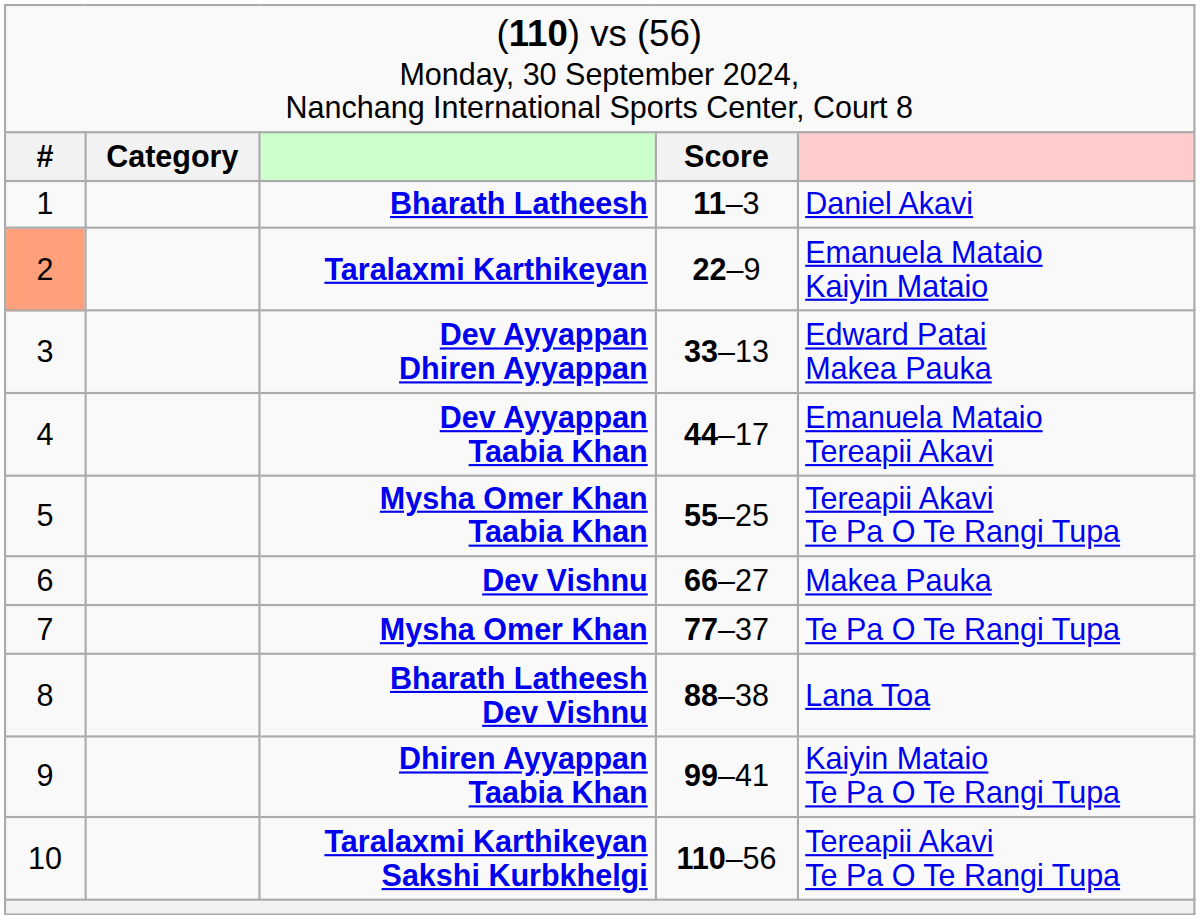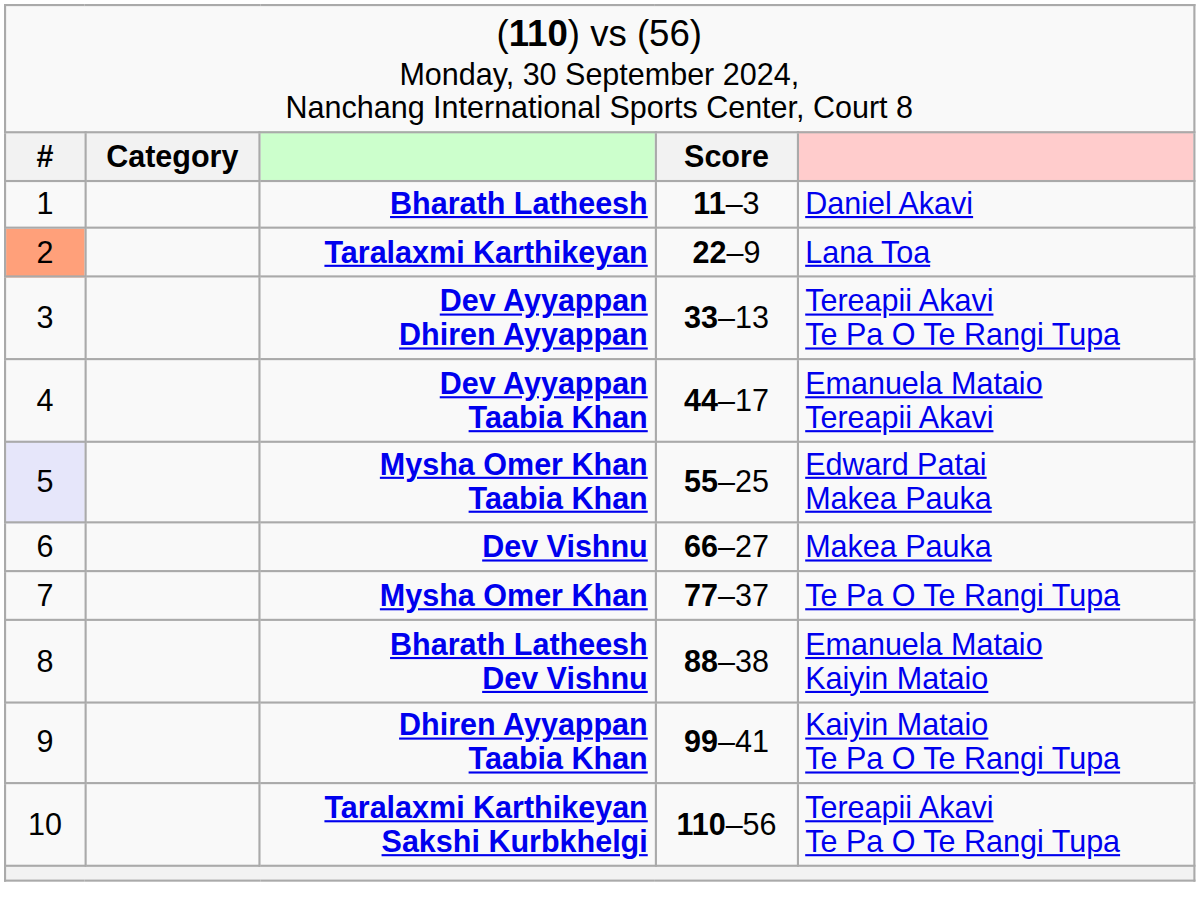 <table class="wikitable mw-collapsible mw-collapsed" style="font-size:90%; text-align:center" width="90%">
 <tr>
 <td colspan="5"><big>(<strong>110</strong>) <strong></strong> vs  (56)</big><br>Monday, 30 September 2024, <br>Nanchang International Sports Center, Court 8</td>
 </tr>
 <tr>
 <th width="25">#</th>
 <th width="50">Category</th>
 <th style="background-color:#CCFFCC" width="150"></th>
 <th width="50">Score<br></th>
 <th style="background-color:#FFCCCC" width="150"></th>
 </tr>
 <tr>
 <td>1</td>
 <td></td>
 <td align="right"><strong><a href='#'>Bharath Latheesh</a> </strong></td>
 <td><strong>11</strong>–3<br></td>
 <td align="left"> <a href='#'>Daniel Akavi</a></td>
 </tr>
 <tr>
 <td style="background: lightsalmon;">2</td>
 <td></td>
 <td align="right"><strong><a href='#'>Taralaxmi Karthikeyan</a> </strong></td>
 <td><strong>22</strong>–9<br></td>
-<td align="left"> <a href='#'>Emanuela Mataio</a><br> <a href='#'>Kaiyin Mataio</a></td>
+<td align="left"> <a href='#'>Lana Toa</a></td>
 </tr>
 <tr>
 <td>3</td>
 <td></td>
 <td align="right"><strong><a href='#'>Dev Ayyappan</a> <br><a href='#'>Dhiren Ayyappan</a> </strong></td>
 <td><strong>33</strong>–13<br></td>
-<td align="left"> <a href='#'>Edward Patai</a><br> <a href='#'>Makea Pauka</a></td>
+<td align="left"> <a href='#'>Tereapii Akavi</a><br> <a href='#'>Te Pa O Te Rangi Tupa</a></td>
 </tr>
 <tr>
 <td>4</td>
 <td></td>
 <td align="right"><strong><a href='#'>Dev Ayyappan</a> <br><a href='#'>Taabia Khan</a> </strong></td>
 <td><strong>44</strong>–17<br></td>
 <td align="left"> <a href='#'>Emanuela Mataio</a><br> <a href='#'>Tereapii Akavi</a></td>
 </tr>
 <tr>
-<td>5</td>
+<td style="background: lavender;">5</td>
 <td></td>
 <td align="right"><strong><a href='#'>Mysha Omer Khan</a> <br><a href='#'>Taabia Khan</a> </strong></td>
 <td><strong>55</strong>–25<br></td>
-<td align="left"> <a href='#'>Tereapii Akavi</a><br> <a href='#'>Te Pa O Te Rangi Tupa</a></td>
+<td align="left"> <a href='#'>Edward Patai</a><br> <a href='#'>Makea Pauka</a></td>
 </tr>
 <tr>
 <td>6</td>
 <td></td>
 <td align="right"><strong><a href='#'>Dev Vishnu</a> </strong></td>
 <td><strong>66</strong>–27<br></td>
 <td align="left"> <a href='#'>Makea Pauka</a></td>
 </tr>
 <tr>
 <td>7</td>
 <td></td>
 <td align="right"><strong><a href='#'>Mysha Omer Khan</a> </strong></td>
 <td><strong>77</strong>–37<br></td>
 <td align="left"> <a href='#'>Te Pa O Te Rangi Tupa</a></td>
 </tr>
 <tr>
 <td>8</td>
 <td></td>
 <td align="right"><strong><a href='#'>Bharath Latheesh</a> <br><a href='#'>Dev Vishnu</a> </strong></td>
 <td><strong>88</strong>–38<br></td>
-<td align="left"> <a href='#'>Lana Toa</a></td>
+<td align="left"> <a href='#'>Emanuela Mataio</a><br> <a href='#'>Kaiyin Mataio</a></td>
 </tr>
 <tr>
 <td>9</td>
 <td></td>
 <td align="right"><strong><a href='#'>Dhiren Ayyappan</a> <br><a href='#'>Taabia Khan</a> </strong></td>
 <td><strong>99</strong>–41<br></td>
 <td align="left"> <a href='#'>Kaiyin Mataio</a><br> <a href='#'>Te Pa O Te Rangi Tupa</a></td>
 </tr>
 <tr>
 <td>10</td>
 <td></td>
 <td align="right"><strong><a href='#'>Taralaxmi Karthikeyan</a> <br><a href='#'>Sakshi Kurbkhelgi</a> </strong></td>
 <td><strong>110</strong>–56<br></td>
 <td align="left"> <a href='#'>Tereapii Akavi</a><br> <a href='#'>Te Pa O Te Rangi Tupa</a></td>
 </tr>
 <tr>
 <th colspan="5"></th>
 </tr>
 </table>
